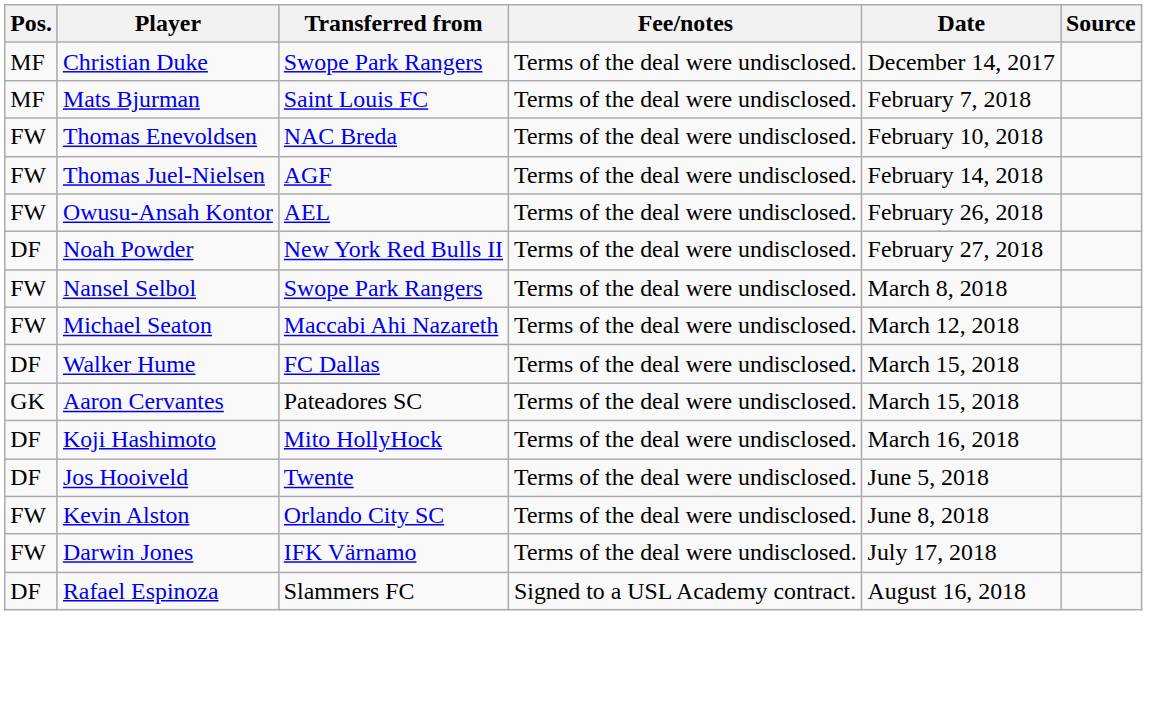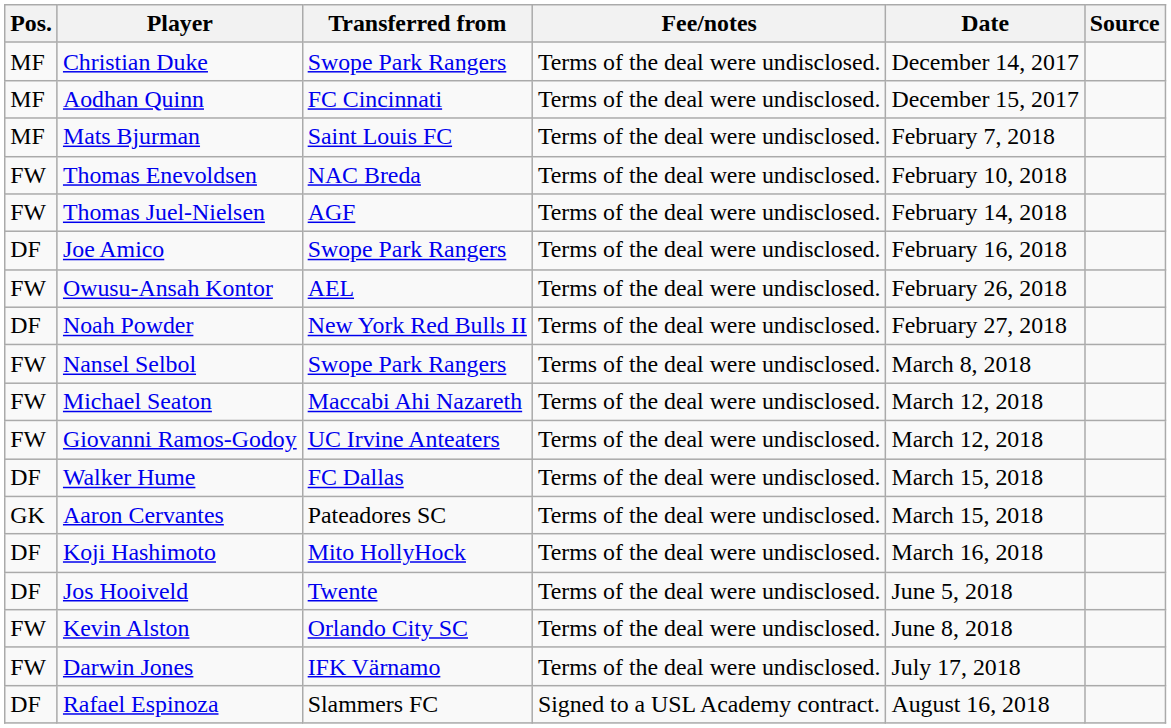 <table class="wikitable sortable" style="text-align: left">
 <tr>
 <th><strong>Pos.</strong></th>
 <th><strong>Player</strong></th>
 <th><strong>Transferred from</strong></th>
 <th><strong>Fee/notes</strong></th>
 <th><strong>Date</strong></th>
 <th><strong>Source</strong></th>
 </tr>
 <tr>
 <td>MF</td>
 <td> <a href='#'>Christian Duke</a></td>
 <td> <a href='#'>Swope Park Rangers</a></td>
 <td>Terms of the deal were undisclosed.</td>
 <td>December 14, 2017</td>
+<td align=center></td>
+</tr>
+<tr>
+<td>MF</td>
+<td> <a href='#'>Aodhan Quinn</a></td>
+<td> <a href='#'>FC Cincinnati</a></td>
+<td>Terms of the deal were undisclosed.</td>
+<td>December 15, 2017</td>
 <td align=center></td>
 </tr>
 <tr>
 <td>MF</td>
 <td> <a href='#'>Mats Bjurman</a></td>
 <td> <a href='#'>Saint Louis FC</a></td>
 <td>Terms of the deal were undisclosed.</td>
 <td>February 7, 2018</td>
 <td align=center></td>
 </tr>
 <tr>
 <td>FW</td>
 <td> <a href='#'>Thomas Enevoldsen</a></td>
 <td> <a href='#'>NAC Breda</a></td>
 <td>Terms of the deal were undisclosed.</td>
 <td>February 10, 2018</td>
 <td align=center></td>
 </tr>
 <tr>
 <td>FW</td>
 <td> <a href='#'>Thomas Juel-Nielsen</a></td>
 <td> <a href='#'>AGF</a></td>
 <td>Terms of the deal were undisclosed.</td>
 <td>February 14, 2018</td>
+<td align=center></td>
+</tr>
+<tr>
+<td>DF</td>
+<td> <a href='#'>Joe Amico</a></td>
+<td> <a href='#'>Swope Park Rangers</a></td>
+<td>Terms of the deal were undisclosed.</td>
+<td>February 16, 2018</td>
 <td align=center></td>
 </tr>
 <tr>
 <td>FW</td>
 <td> <a href='#'>Owusu-Ansah Kontor</a></td>
 <td> <a href='#'>AEL</a></td>
 <td>Terms of the deal were undisclosed.</td>
 <td>February 26, 2018</td>
 <td align=center></td>
 </tr>
 <tr>
 <td>DF</td>
 <td> <a href='#'>Noah Powder</a></td>
 <td> <a href='#'>New York Red Bulls II</a></td>
 <td>Terms of the deal were undisclosed.</td>
 <td>February 27, 2018</td>
 <td align=center></td>
 </tr>
 <tr>
 <td>FW</td>
 <td> <a href='#'>Nansel Selbol</a></td>
 <td> <a href='#'>Swope Park Rangers</a></td>
 <td>Terms of the deal were undisclosed.</td>
 <td>March 8, 2018</td>
 <td align=center></td>
 </tr>
 <tr>
 <td>FW</td>
 <td> <a href='#'>Michael Seaton</a></td>
 <td> <a href='#'>Maccabi Ahi Nazareth</a></td>
+<td>Terms of the deal were undisclosed.</td>
+<td>March 12, 2018</td>
+<td align=center></td>
+</tr>
+<tr>
+<td>FW</td>
+<td> <a href='#'>Giovanni Ramos-Godoy</a></td>
+<td> <a href='#'>UC Irvine Anteaters</a></td>
 <td>Terms of the deal were undisclosed.</td>
 <td>March 12, 2018</td>
 <td align=center></td>
 </tr>
 <tr>
 <td>DF</td>
 <td> <a href='#'>Walker Hume</a></td>
 <td> <a href='#'>FC Dallas</a></td>
 <td>Terms of the deal were undisclosed.</td>
 <td>March 15, 2018</td>
 <td align=center></td>
 </tr>
 <tr>
 <td>GK</td>
 <td> <a href='#'>Aaron Cervantes</a></td>
 <td> Pateadores SC</td>
 <td>Terms of the deal were undisclosed.</td>
 <td>March 15, 2018</td>
 <td align=center></td>
 </tr>
 <tr>
 <td>DF</td>
 <td> <a href='#'>Koji Hashimoto</a></td>
 <td> <a href='#'>Mito HollyHock</a></td>
 <td>Terms of the deal were undisclosed.</td>
 <td>March 16, 2018</td>
 <td align=center></td>
 </tr>
 <tr>
 <td>DF</td>
 <td> <a href='#'>Jos Hooiveld</a></td>
 <td> <a href='#'>Twente</a></td>
 <td>Terms of the deal were undisclosed.</td>
 <td>June 5, 2018</td>
 <td align=center></td>
 </tr>
 <tr>
 <td>FW</td>
 <td> <a href='#'>Kevin Alston</a></td>
 <td> <a href='#'>Orlando City SC</a></td>
 <td>Terms of the deal were undisclosed.</td>
 <td>June 8, 2018</td>
 <td align=center></td>
 </tr>
 <tr>
 <td>FW</td>
 <td> <a href='#'>Darwin Jones</a></td>
 <td> <a href='#'>IFK Värnamo</a></td>
 <td>Terms of the deal were undisclosed.</td>
 <td>July 17, 2018</td>
 <td align=center></td>
 </tr>
 <tr>
 <td>DF</td>
 <td> <a href='#'>Rafael Espinoza</a></td>
 <td> Slammers FC</td>
 <td>Signed to a USL Academy contract.</td>
 <td>August 16, 2018</td>
 <td align=center></td>
 </tr>
 </table>
